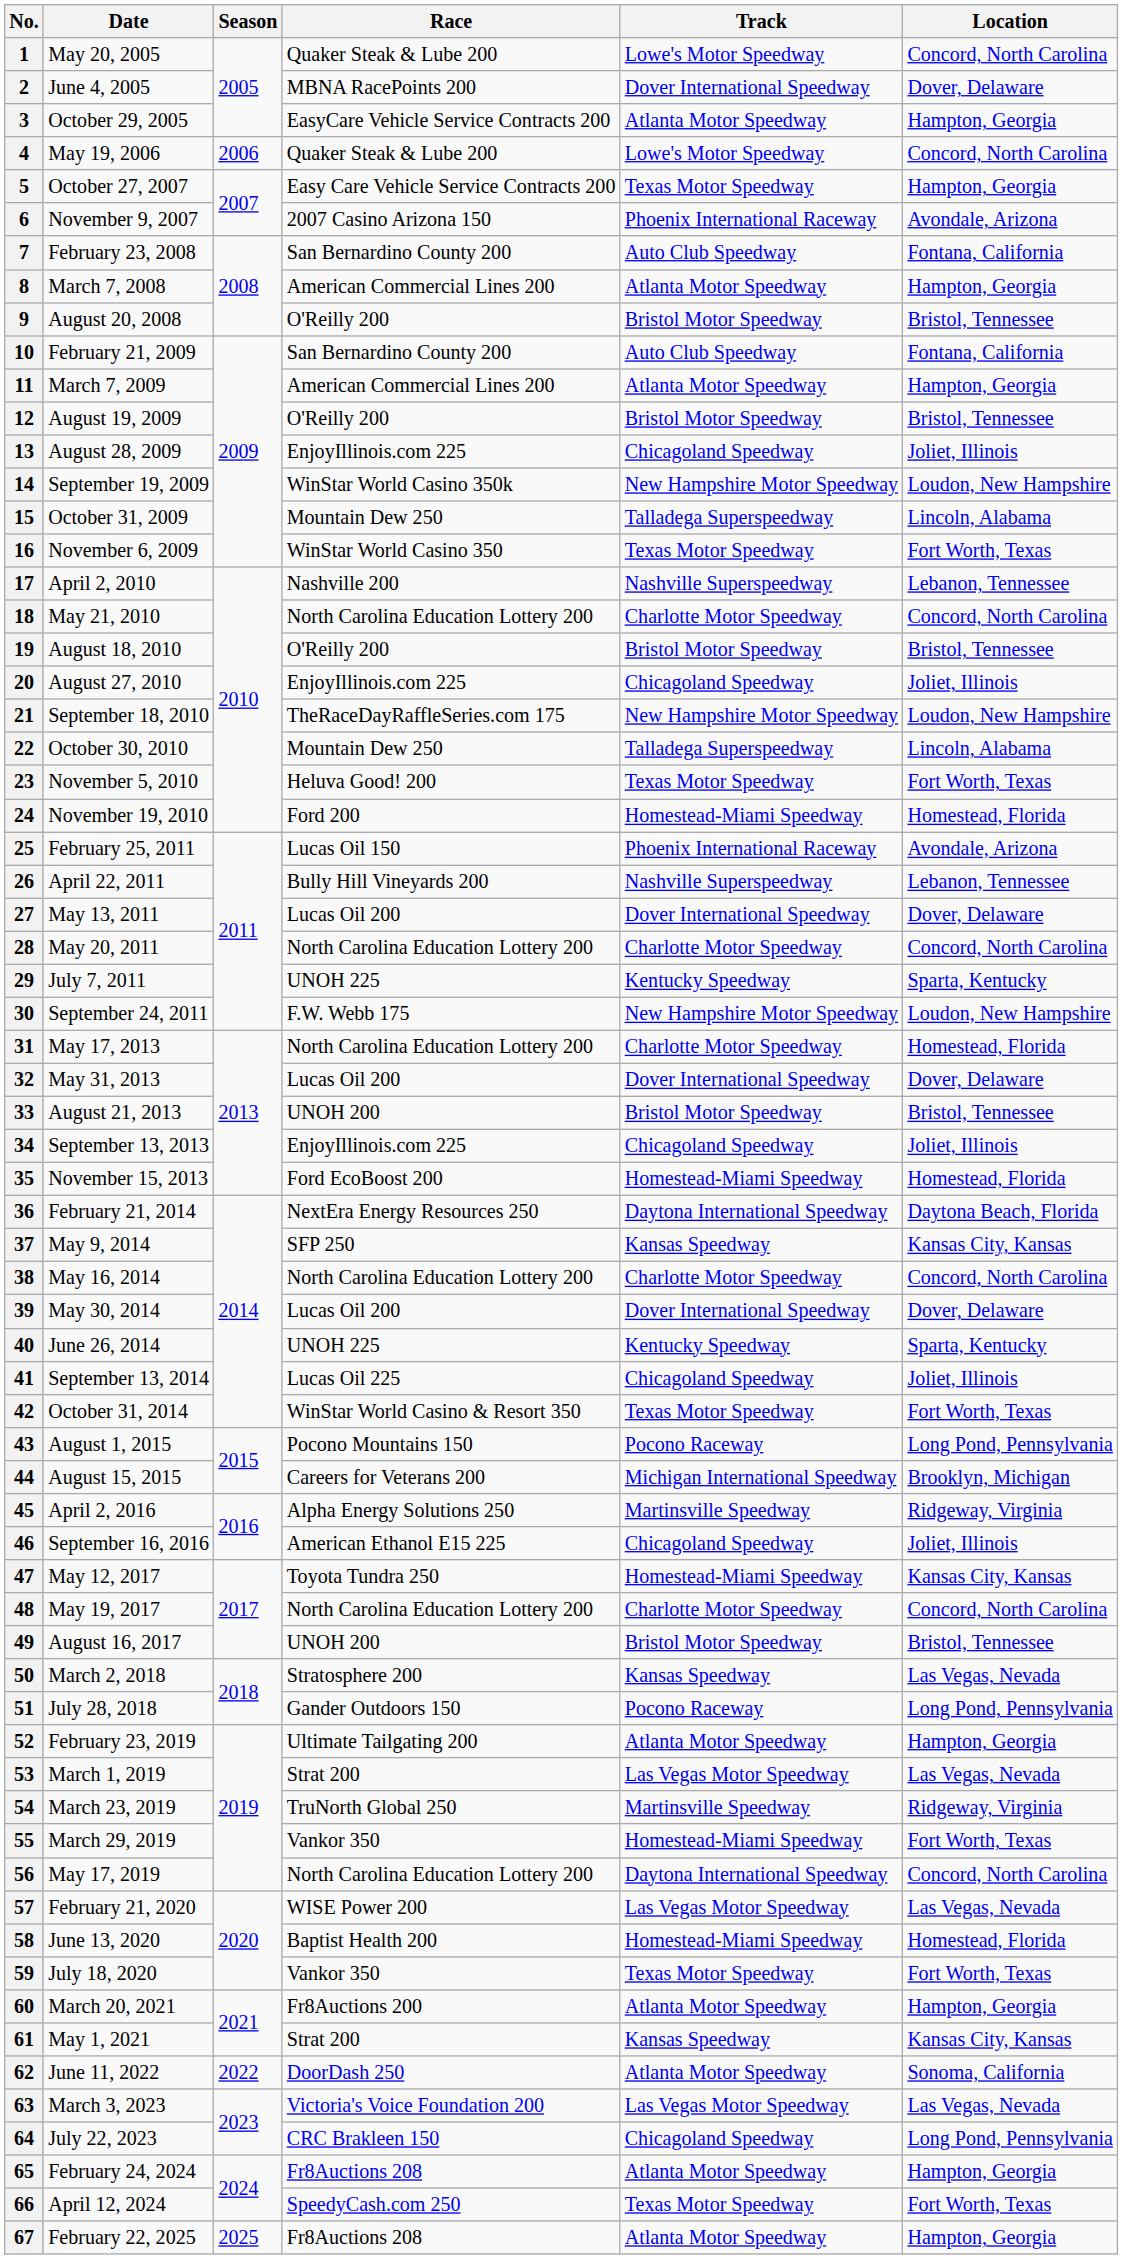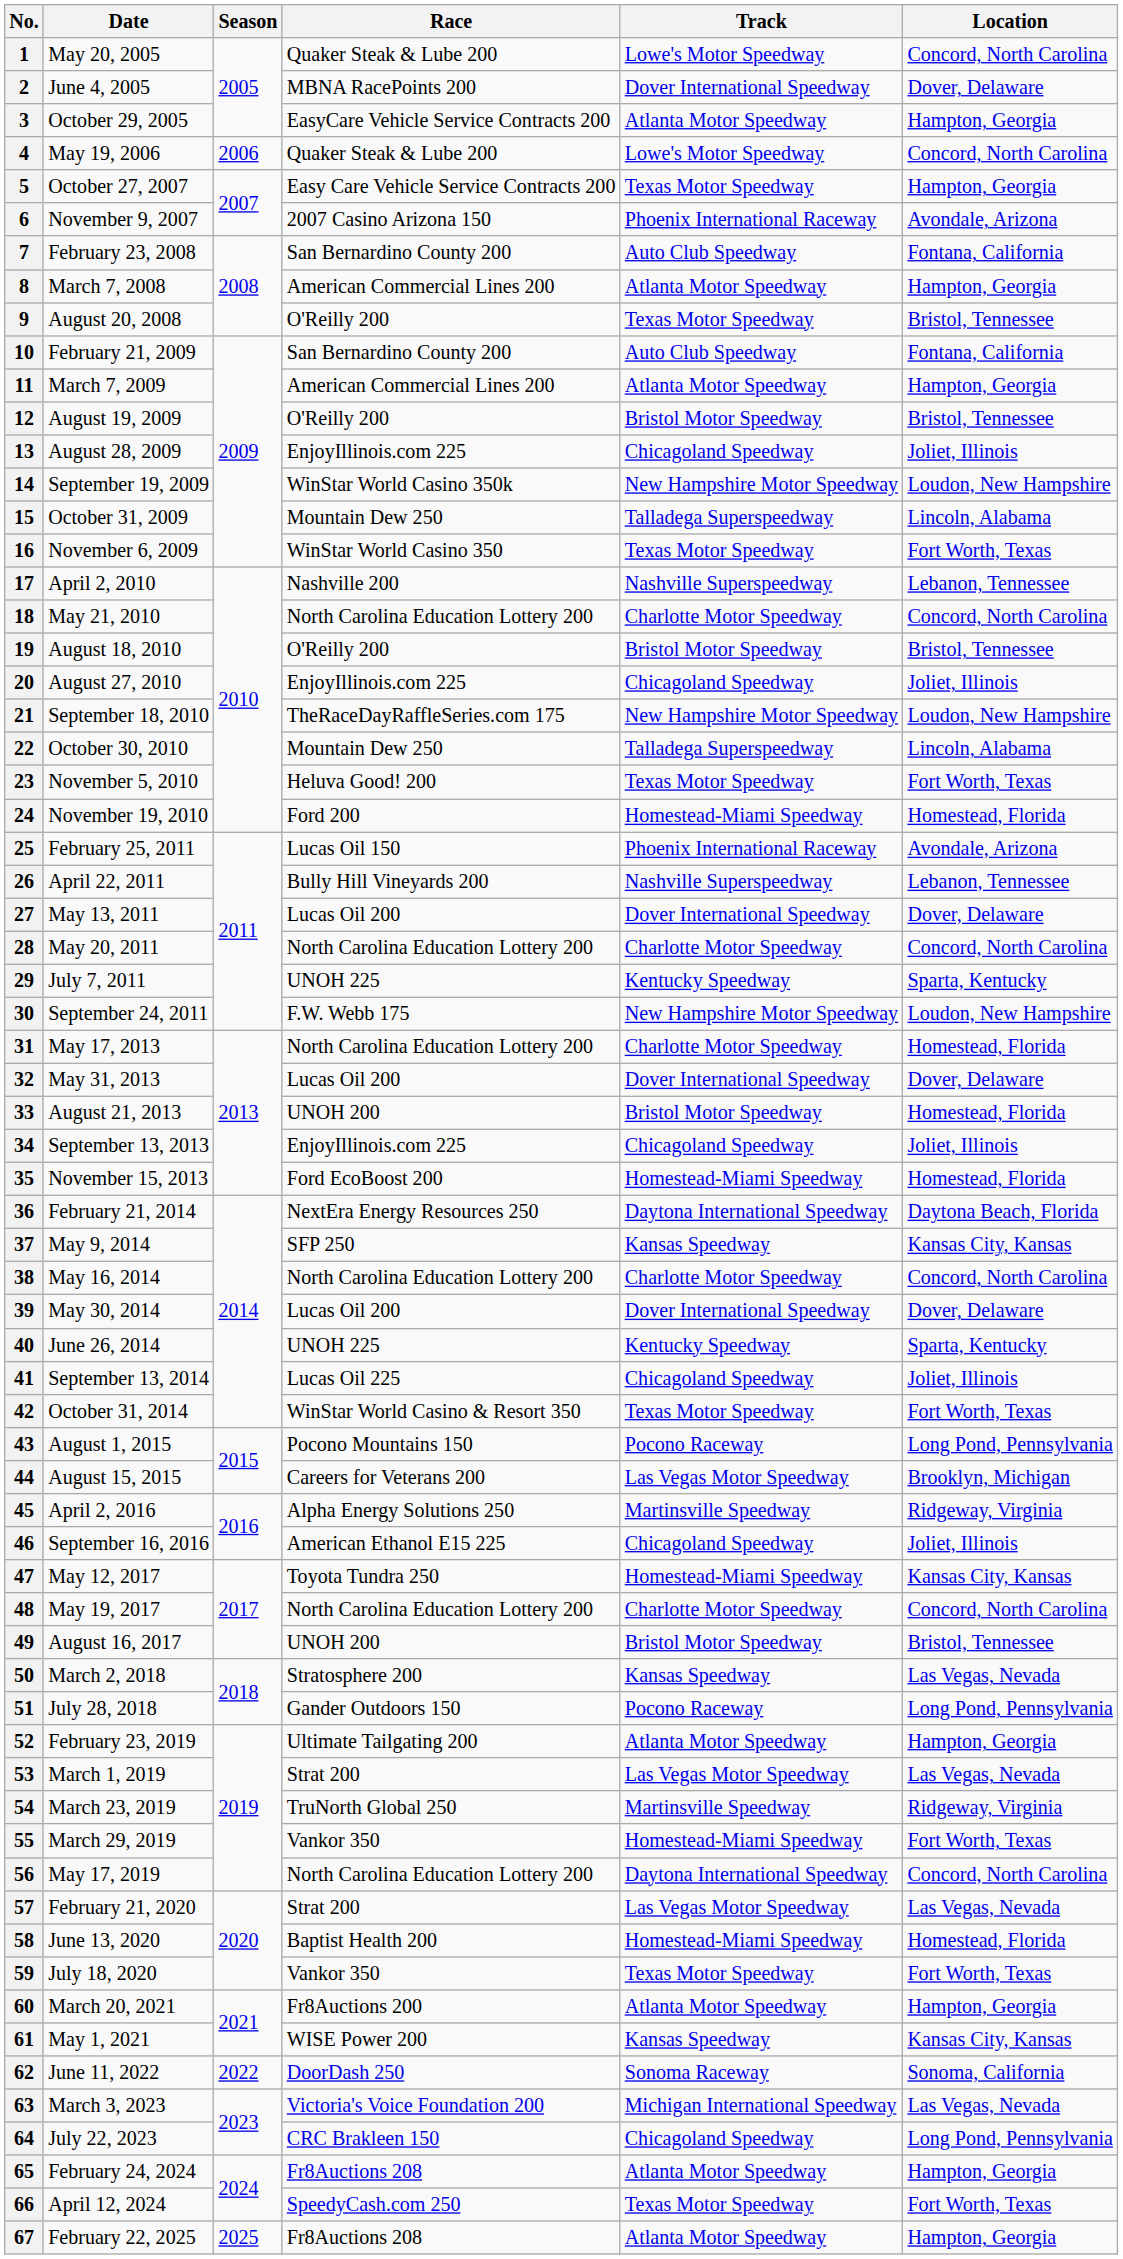 <table class="wikitable sortable plainrowheaders" style="font-size:95%">
 <tr>
 <th scope="col">No.</th>
 <th scope="col">Date</th>
 <th scope="col">Season</th>
 <th scope="col">Race</th>
 <th scope="col">Track</th>
 <th scope="col">Location</th>
 </tr>
 <tr>
 <th scope="row">1</th>
 <td>May 20, 2005</td>
 <td rowspan=3><a href='#'>2005</a></td>
 <td>Quaker Steak & Lube 200</td>
 <td><a href='#'>Lowe's Motor Speedway</a></td>
 <td><a href='#'>Concord, North Carolina</a></td>
 </tr>
 <tr>
 <th scope="row">2</th>
 <td>June 4, 2005</td>
 <td>MBNA RacePoints 200</td>
 <td><a href='#'>Dover International Speedway</a></td>
 <td><a href='#'>Dover, Delaware</a></td>
 </tr>
 <tr>
 <th scope="row">3</th>
 <td>October 29, 2005</td>
 <td>EasyCare Vehicle Service Contracts 200</td>
 <td><a href='#'>Atlanta Motor Speedway</a></td>
 <td><a href='#'>Hampton, Georgia</a></td>
 </tr>
 <tr>
 <th scope="row">4</th>
 <td>May 19, 2006</td>
 <td><a href='#'>2006</a></td>
 <td>Quaker Steak & Lube 200</td>
 <td><a href='#'>Lowe's Motor Speedway</a></td>
 <td><a href='#'>Concord, North Carolina</a></td>
 </tr>
 <tr>
 <th scope="row">5</th>
 <td>October 27, 2007</td>
 <td rowspan=2><a href='#'>2007</a></td>
 <td>Easy Care Vehicle Service Contracts 200</td>
 <td><a href='#'>Texas Motor Speedway</a></td>
 <td><a href='#'>Hampton, Georgia</a></td>
 </tr>
 <tr>
 <th scope="row">6</th>
 <td>November 9, 2007</td>
 <td>2007 Casino Arizona 150</td>
 <td><a href='#'>Phoenix International Raceway</a></td>
 <td><a href='#'>Avondale, Arizona</a></td>
 </tr>
 <tr>
 <th scope="row">7</th>
 <td>February 23, 2008</td>
 <td rowspan=3><a href='#'>2008</a></td>
 <td>San Bernardino County 200</td>
 <td><a href='#'>Auto Club Speedway</a></td>
 <td><a href='#'>Fontana, California</a></td>
 </tr>
 <tr>
 <th scope="row">8</th>
 <td>March 7, 2008</td>
 <td>American Commercial Lines 200</td>
 <td><a href='#'>Atlanta Motor Speedway</a></td>
 <td><a href='#'>Hampton, Georgia</a></td>
 </tr>
 <tr>
 <th scope="row">9</th>
 <td>August 20, 2008</td>
 <td>O'Reilly 200</td>
-<td><a href='#'>Bristol Motor Speedway</a></td>
+<td><a href='#'>Texas Motor Speedway</a></td>
 <td><a href='#'>Bristol, Tennessee</a></td>
 </tr>
 <tr>
 <th scope="row">10</th>
 <td>February 21, 2009</td>
 <td rowspan=7><a href='#'>2009</a></td>
 <td>San Bernardino County 200</td>
 <td><a href='#'>Auto Club Speedway</a></td>
 <td><a href='#'>Fontana, California</a></td>
 </tr>
 <tr>
 <th scope="row">11</th>
 <td>March 7, 2009</td>
 <td>American Commercial Lines 200</td>
 <td><a href='#'>Atlanta Motor Speedway</a></td>
 <td><a href='#'>Hampton, Georgia</a></td>
 </tr>
 <tr>
 <th scope="row">12</th>
 <td>August 19, 2009</td>
 <td>O'Reilly 200</td>
 <td><a href='#'>Bristol Motor Speedway</a></td>
 <td><a href='#'>Bristol, Tennessee</a></td>
 </tr>
 <tr>
 <th scope="row">13</th>
 <td>August 28, 2009</td>
 <td>EnjoyIllinois.com 225</td>
 <td><a href='#'>Chicagoland Speedway</a></td>
 <td><a href='#'>Joliet, Illinois</a></td>
 </tr>
 <tr>
 <th scope="row">14</th>
 <td>September 19, 2009</td>
 <td>WinStar World Casino 350k</td>
 <td><a href='#'>New Hampshire Motor Speedway</a></td>
 <td><a href='#'>Loudon, New Hampshire</a></td>
 </tr>
 <tr>
 <th scope="row">15</th>
 <td>October 31, 2009</td>
 <td>Mountain Dew 250</td>
 <td><a href='#'>Talladega Superspeedway</a></td>
 <td><a href='#'>Lincoln, Alabama</a></td>
 </tr>
 <tr>
 <th scope="row">16</th>
 <td>November 6, 2009</td>
 <td>WinStar World Casino 350</td>
 <td><a href='#'>Texas Motor Speedway</a></td>
 <td><a href='#'>Fort Worth, Texas</a></td>
 </tr>
 <tr>
 <th scope="row">17</th>
 <td>April 2, 2010</td>
 <td rowspan=8><a href='#'>2010</a></td>
 <td>Nashville 200</td>
 <td><a href='#'>Nashville Superspeedway</a></td>
 <td><a href='#'>Lebanon, Tennessee</a></td>
 </tr>
 <tr>
 <th scope="row">18</th>
 <td>May 21, 2010</td>
 <td>North Carolina Education Lottery 200</td>
 <td><a href='#'>Charlotte Motor Speedway</a></td>
 <td><a href='#'>Concord, North Carolina</a></td>
 </tr>
 <tr>
 <th scope="row">19</th>
 <td>August 18, 2010</td>
 <td>O'Reilly 200</td>
 <td><a href='#'>Bristol Motor Speedway</a></td>
 <td><a href='#'>Bristol, Tennessee</a></td>
 </tr>
 <tr>
 <th scope="row">20</th>
 <td>August 27, 2010</td>
 <td>EnjoyIllinois.com 225</td>
 <td><a href='#'>Chicagoland Speedway</a></td>
 <td><a href='#'>Joliet, Illinois</a></td>
 </tr>
 <tr>
 <th scope="row">21</th>
 <td>September 18, 2010</td>
 <td>TheRaceDayRaffleSeries.com 175</td>
 <td><a href='#'>New Hampshire Motor Speedway</a></td>
 <td><a href='#'>Loudon, New Hampshire</a></td>
 </tr>
 <tr>
 <th scope="row">22</th>
 <td>October 30, 2010</td>
 <td>Mountain Dew 250</td>
 <td><a href='#'>Talladega Superspeedway</a></td>
 <td><a href='#'>Lincoln, Alabama</a></td>
 </tr>
 <tr>
 <th scope="row">23</th>
 <td>November 5, 2010</td>
 <td>Heluva Good! 200</td>
 <td><a href='#'>Texas Motor Speedway</a></td>
 <td><a href='#'>Fort Worth, Texas</a></td>
 </tr>
 <tr>
 <th scope="row">24</th>
 <td>November 19, 2010</td>
 <td>Ford 200</td>
 <td><a href='#'>Homestead-Miami Speedway</a></td>
 <td><a href='#'>Homestead, Florida</a></td>
 </tr>
 <tr>
 <th scope="row">25</th>
 <td>February 25, 2011</td>
 <td rowspan=6><a href='#'>2011</a></td>
 <td>Lucas Oil 150</td>
 <td><a href='#'>Phoenix International Raceway</a></td>
 <td><a href='#'>Avondale, Arizona</a></td>
 </tr>
 <tr>
 <th scope="row">26</th>
 <td>April 22, 2011</td>
 <td>Bully Hill Vineyards 200</td>
 <td><a href='#'>Nashville Superspeedway</a></td>
 <td><a href='#'>Lebanon, Tennessee</a></td>
 </tr>
 <tr>
 <th scope="row">27</th>
 <td>May 13, 2011</td>
 <td>Lucas Oil 200</td>
 <td><a href='#'>Dover International Speedway</a></td>
 <td><a href='#'>Dover, Delaware</a></td>
 </tr>
 <tr>
 <th scope="row">28</th>
 <td>May 20, 2011</td>
 <td>North Carolina Education Lottery 200</td>
 <td><a href='#'>Charlotte Motor Speedway</a></td>
 <td><a href='#'>Concord, North Carolina</a></td>
 </tr>
 <tr>
 <th scope="row">29</th>
 <td>July 7, 2011</td>
 <td>UNOH 225</td>
 <td><a href='#'>Kentucky Speedway</a></td>
 <td><a href='#'>Sparta, Kentucky</a></td>
 </tr>
 <tr>
 <th scope="row">30</th>
 <td>September 24, 2011</td>
 <td>F.W. Webb 175</td>
 <td><a href='#'>New Hampshire Motor Speedway</a></td>
 <td><a href='#'>Loudon, New Hampshire</a></td>
 </tr>
 <tr>
 <th scope="row">31</th>
 <td>May 17, 2013</td>
 <td rowspan=5><a href='#'>2013</a></td>
 <td>North Carolina Education Lottery 200</td>
 <td><a href='#'>Charlotte Motor Speedway</a></td>
 <td><a href='#'>Homestead, Florida</a></td>
 </tr>
 <tr>
 <th scope="row">32</th>
 <td>May 31, 2013</td>
 <td>Lucas Oil 200</td>
 <td><a href='#'>Dover International Speedway</a></td>
 <td><a href='#'>Dover, Delaware</a></td>
 </tr>
 <tr>
 <th scope="row">33</th>
 <td>August 21, 2013</td>
 <td>UNOH 200</td>
 <td><a href='#'>Bristol Motor Speedway</a></td>
-<td><a href='#'>Bristol, Tennessee</a></td>
+<td><a href='#'>Homestead, Florida</a></td>
 </tr>
 <tr>
 <th scope="row">34</th>
 <td>September 13, 2013</td>
 <td>EnjoyIllinois.com 225</td>
 <td><a href='#'>Chicagoland Speedway</a></td>
 <td><a href='#'>Joliet, Illinois</a></td>
 </tr>
 <tr>
 <th scope="row">35</th>
 <td>November 15, 2013</td>
 <td>Ford EcoBoost 200</td>
 <td><a href='#'>Homestead-Miami Speedway</a></td>
 <td><a href='#'>Homestead, Florida</a></td>
 </tr>
 <tr>
 <th scope="row">36</th>
 <td>February 21, 2014</td>
 <td rowspan=7><a href='#'>2014</a></td>
 <td>NextEra Energy Resources 250</td>
 <td><a href='#'>Daytona International Speedway</a></td>
 <td><a href='#'>Daytona Beach, Florida</a></td>
 </tr>
 <tr>
 <th scope="row">37</th>
 <td>May 9, 2014</td>
 <td>SFP 250</td>
 <td><a href='#'>Kansas Speedway</a></td>
 <td><a href='#'>Kansas City, Kansas</a></td>
 </tr>
 <tr>
 <th scope="row">38</th>
 <td>May 16, 2014</td>
 <td>North Carolina Education Lottery 200</td>
 <td><a href='#'>Charlotte Motor Speedway</a></td>
 <td><a href='#'>Concord, North Carolina</a></td>
 </tr>
 <tr>
 <th scope="row">39</th>
 <td>May 30, 2014</td>
 <td>Lucas Oil 200</td>
 <td><a href='#'>Dover International Speedway</a></td>
 <td><a href='#'>Dover, Delaware</a></td>
 </tr>
 <tr>
 <th scope="row">40</th>
 <td>June 26, 2014</td>
 <td>UNOH 225</td>
 <td><a href='#'>Kentucky Speedway</a></td>
 <td><a href='#'>Sparta, Kentucky</a></td>
 </tr>
 <tr>
 <th scope="row">41</th>
 <td>September 13, 2014</td>
 <td>Lucas Oil 225</td>
 <td><a href='#'>Chicagoland Speedway</a></td>
 <td><a href='#'>Joliet, Illinois</a></td>
 </tr>
 <tr>
 <th scope="row">42</th>
 <td>October 31, 2014</td>
 <td>WinStar World Casino & Resort 350</td>
 <td><a href='#'>Texas Motor Speedway</a></td>
 <td><a href='#'>Fort Worth, Texas</a></td>
 </tr>
 <tr>
 <th scope="row">43</th>
 <td>August 1, 2015</td>
 <td rowspan=2><a href='#'>2015</a></td>
 <td>Pocono Mountains 150</td>
 <td><a href='#'>Pocono Raceway</a></td>
 <td><a href='#'>Long Pond, Pennsylvania</a></td>
 </tr>
 <tr>
 <th scope="row">44</th>
 <td>August 15, 2015</td>
 <td>Careers for Veterans 200</td>
-<td><a href='#'>Michigan International Speedway</a></td>
+<td><a href='#'>Las Vegas Motor Speedway</a></td>
 <td><a href='#'>Brooklyn, Michigan</a></td>
 </tr>
 <tr>
 <th scope="row">45</th>
 <td>April 2, 2016</td>
 <td rowspan=2><a href='#'>2016</a></td>
 <td>Alpha Energy Solutions 250</td>
 <td><a href='#'>Martinsville Speedway</a></td>
 <td><a href='#'>Ridgeway, Virginia</a></td>
 </tr>
 <tr>
 <th scope="row">46</th>
 <td>September 16, 2016</td>
 <td>American Ethanol E15 225</td>
 <td><a href='#'>Chicagoland Speedway</a></td>
 <td><a href='#'>Joliet, Illinois</a></td>
 </tr>
 <tr>
 <th scope="row">47</th>
 <td>May 12, 2017</td>
 <td rowspan=3><a href='#'>2017</a></td>
 <td>Toyota Tundra 250</td>
 <td><a href='#'>Homestead-Miami Speedway</a></td>
 <td><a href='#'>Kansas City, Kansas</a></td>
 </tr>
 <tr>
 <th scope="row">48</th>
 <td>May 19, 2017</td>
 <td>North Carolina Education Lottery 200</td>
 <td><a href='#'>Charlotte Motor Speedway</a></td>
 <td><a href='#'>Concord, North Carolina</a></td>
 </tr>
 <tr>
 <th scope="row">49</th>
 <td>August 16, 2017</td>
 <td>UNOH 200</td>
 <td><a href='#'>Bristol Motor Speedway</a></td>
 <td><a href='#'>Bristol, Tennessee</a></td>
 </tr>
 <tr>
 <th scope="row">50</th>
 <td>March 2, 2018</td>
 <td rowspan=2><a href='#'>2018</a></td>
 <td>Stratosphere 200</td>
 <td><a href='#'>Kansas Speedway</a></td>
 <td><a href='#'>Las Vegas, Nevada</a></td>
 </tr>
 <tr>
 <th scope="row">51</th>
 <td>July 28, 2018</td>
 <td>Gander Outdoors 150</td>
 <td><a href='#'>Pocono Raceway</a></td>
 <td><a href='#'>Long Pond, Pennsylvania</a></td>
 </tr>
 <tr>
 <th scope="row">52</th>
 <td>February 23, 2019</td>
 <td rowspan=5><a href='#'>2019</a></td>
 <td>Ultimate Tailgating 200</td>
 <td><a href='#'>Atlanta Motor Speedway</a></td>
 <td><a href='#'>Hampton, Georgia</a></td>
 </tr>
 <tr>
 <th scope="row">53</th>
 <td>March 1, 2019</td>
 <td>Strat 200</td>
 <td><a href='#'>Las Vegas Motor Speedway</a></td>
 <td><a href='#'>Las Vegas, Nevada</a></td>
 </tr>
 <tr>
 <th scope="row">54</th>
 <td>March 23, 2019</td>
 <td>TruNorth Global 250</td>
 <td><a href='#'>Martinsville Speedway</a></td>
 <td><a href='#'>Ridgeway, Virginia</a></td>
 </tr>
 <tr>
 <th scope="row">55</th>
 <td>March 29, 2019</td>
 <td>Vankor 350</td>
 <td><a href='#'>Homestead-Miami Speedway</a></td>
 <td><a href='#'>Fort Worth, Texas</a></td>
 </tr>
 <tr>
 <th scope="row">56</th>
 <td>May 17, 2019</td>
 <td>North Carolina Education Lottery 200</td>
 <td><a href='#'>Daytona International Speedway</a></td>
 <td><a href='#'>Concord, North Carolina</a></td>
 </tr>
 <tr>
 <th scope="row">57</th>
 <td>February 21, 2020</td>
 <td rowspan=3><a href='#'>2020</a></td>
-<td>WISE Power 200</td>
+<td>Strat 200</td>
 <td><a href='#'>Las Vegas Motor Speedway</a></td>
 <td><a href='#'>Las Vegas, Nevada</a></td>
 </tr>
 <tr>
 <th scope="row">58</th>
 <td>June 13, 2020</td>
 <td>Baptist Health 200</td>
 <td><a href='#'>Homestead-Miami Speedway</a></td>
 <td><a href='#'>Homestead, Florida</a></td>
 </tr>
 <tr>
 <th scope="row">59</th>
 <td>July 18, 2020</td>
 <td>Vankor 350</td>
 <td><a href='#'>Texas Motor Speedway</a></td>
 <td><a href='#'>Fort Worth, Texas</a></td>
 </tr>
 <tr>
 <th scope="row">60</th>
 <td>March 20, 2021</td>
 <td rowspan=2><a href='#'>2021</a></td>
 <td>Fr8Auctions 200</td>
 <td><a href='#'>Atlanta Motor Speedway</a></td>
 <td><a href='#'>Hampton, Georgia</a></td>
 </tr>
 <tr>
 <th scope="row">61</th>
 <td>May 1, 2021</td>
-<td>Strat 200</td>
+<td>WISE Power 200</td>
 <td><a href='#'>Kansas Speedway</a></td>
 <td><a href='#'>Kansas City, Kansas</a></td>
 </tr>
 <tr>
 <th scope="row">62</th>
 <td>June 11, 2022</td>
 <td><a href='#'>2022</a></td>
 <td><a href='#'>DoorDash 250</a></td>
-<td><a href='#'>Atlanta Motor Speedway</a></td>
+<td><a href='#'>Sonoma Raceway</a></td>
 <td><a href='#'>Sonoma, California</a></td>
 </tr>
 <tr>
 <th scope="row">63</th>
 <td>March 3, 2023</td>
 <td rowspan=2><a href='#'>2023</a></td>
 <td><a href='#'>Victoria's Voice Foundation 200</a></td>
-<td><a href='#'>Las Vegas Motor Speedway</a></td>
+<td><a href='#'>Michigan International Speedway</a></td>
 <td><a href='#'>Las Vegas, Nevada</a></td>
 </tr>
 <tr>
 <th scope="row">64</th>
 <td>July 22, 2023</td>
 <td><a href='#'>CRC Brakleen 150</a></td>
 <td><a href='#'>Chicagoland Speedway</a></td>
 <td><a href='#'>Long Pond, Pennsylvania</a></td>
 </tr>
 <tr>
 <th scope="row">65</th>
 <td>February 24, 2024</td>
 <td rowspan=2><a href='#'>2024</a></td>
 <td><a href='#'>Fr8Auctions 208</a></td>
 <td><a href='#'>Atlanta Motor Speedway</a></td>
 <td><a href='#'>Hampton, Georgia</a></td>
 </tr>
 <tr>
 <th scope="row">66</th>
 <td>April 12, 2024</td>
 <td><a href='#'>SpeedyCash.com 250</a></td>
 <td><a href='#'>Texas Motor Speedway</a></td>
 <td><a href='#'>Fort Worth, Texas</a></td>
 </tr>
 <tr>
 <th scope="row">67</th>
 <td>February 22, 2025</td>
 <td><a href='#'>2025</a></td>
 <td>Fr8Auctions 208</td>
 <td><a href='#'>Atlanta Motor Speedway</a></td>
 <td><a href='#'>Hampton, Georgia</a></td>
 </tr>
 </table>
